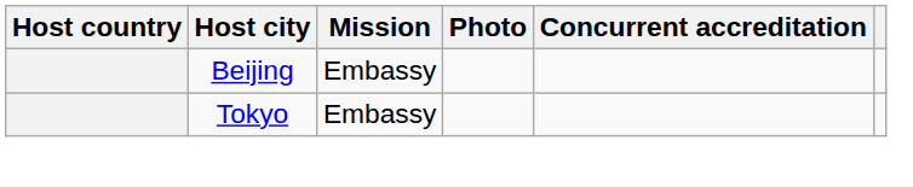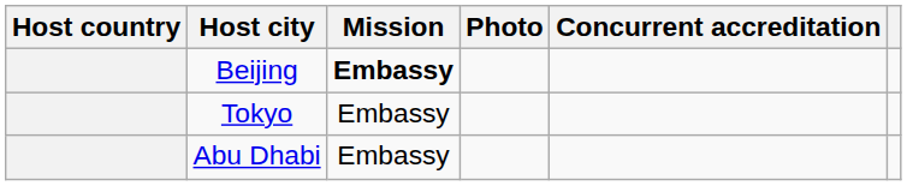 <table class="wikitable plainrowheaders" style="text-align:center;">
 <tr>
 <th scope="col">Host country</th>
 <th scope="col">Host city</th>
 <th scope="col">Mission</th>
 <th scope="col">Photo</th>
 <th scope="col">Concurrent accreditation</th>
 <th scope="col"></th>
 </tr>
 <tr>
 <th scope="row"></th>
 <td><a href='#'>Beijing</a></td>
-<td>Embassy</td>
+<td><strong>Embassy</strong></td>
 <td></td>
 <td></td>
 <td></td>
 </tr>
 <tr>
 <th scope="row"></th>
 <td><a href='#'>Tokyo</a></td>
 <td>Embassy</td>
 <td></td>
 <td></td>
 <td></td>
 </tr>
+<tr>
+<th scope="row"></th>
+<td><a href='#'>Abu Dhabi</a></td>
+<td>Embassy</td>
+<td></td>
+<td></td>
+<td></td>
+</tr>
 </table>
